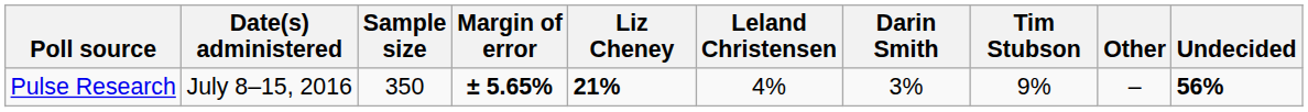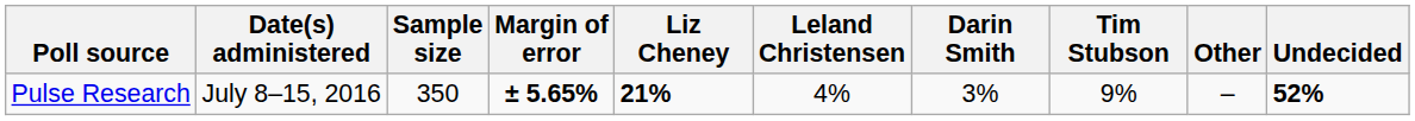 <table class="wikitable">
 <tr valign= bottom>
 <th>Poll source</th>
 <th>Date(s)<br>administered</th>
 <th>Sample<br>size</th>
 <th>Margin of<br>error</th>
 <th style="width:80px;">Liz<br>Cheney</th>
 <th style="width:80px;">Leland<br>Christensen</th>
 <th style="width:80px;">Darin<br>Smith</th>
 <th style="width:80px;">Tim<br>Stubson</th>
 <th>Other</th>
 <th>Undecided</th>
 </tr>
 <tr>
 <td><a href='#'>Pulse Research</a></td>
 <td align=center>July 8–15, 2016</td>
 <td align=center>350</td>
 <td align=center><strong>± 5.65%</strong></td>
 <td><strong>21%</strong></td>
 <td align=center>4%</td>
 <td align=center>3%</td>
 <td align=center>9%</td>
 <td align=center>–</td>
-<td><strong>56%</strong></td>
+<td><strong>52%</strong></td>
 </tr>
 </table>
